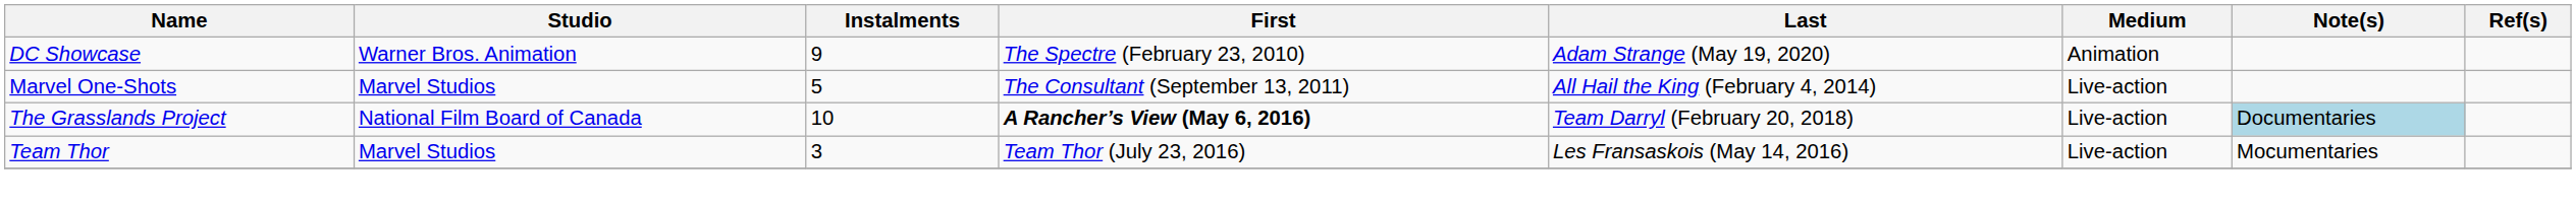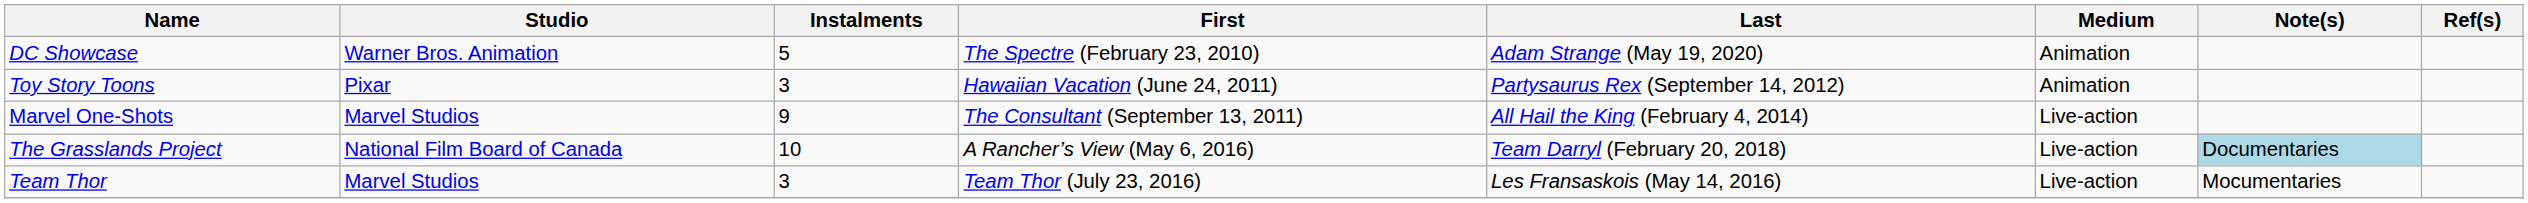 <table class="wikitable" style="width:100%;" style="font-size: 100%;">
 <tr style="text-align:center;">
 <th>Name</th>
 <th>Studio</th>
 <th>Instalments</th>
 <th>First</th>
 <th>Last</th>
 <th>Medium</th>
 <th>Note(s)</th>
 <th>Ref(s)</th>
 </tr>
 <tr>
 <td><em><a href='#'>DC Showcase</a></em></td>
 <td><a href='#'>Warner Bros. Animation</a></td>
-<td>9</td>
+<td>5</td>
 <td><em><a href='#'>The Spectre</a></em> (February 23, 2010)</td>
 <td><em><a href='#'>Adam Strange</a></em> (May 19, 2020)</td>
 <td>Animation</td>
 <td></td>
 <td></td>
 </tr>
 <tr>
+<td><em><a href='#'>Toy Story Toons</a></em></td>
+<td><a href='#'>Pixar</a></td>
+<td>3</td>
+<td><em><a href='#'>Hawaiian Vacation</a></em> (June 24, 2011)</td>
+<td><em><a href='#'>Partysaurus Rex</a></em> (September 14, 2012)</td>
+<td>Animation</td>
+<td></td>
+<td></td>
+</tr>
+<tr>
 <td><a href='#'>Marvel One-Shots</a></td>
 <td><a href='#'>Marvel Studios</a></td>
-<td>5</td>
+<td>9</td>
 <td><em><a href='#'>The Consultant</a></em> (September 13, 2011)</td>
 <td><em><a href='#'>All Hail the King</a></em> (February 4, 2014)</td>
 <td>Live-action</td>
 <td></td>
 <td></td>
 </tr>
 <tr>
 <td><em><a href='#'>The Grasslands Project</a></em></td>
 <td><a href='#'>National Film Board of Canada</a></td>
 <td>10</td>
-<td><strong><em>A Rancher’s View</em> (May 6, 2016)</strong></td>
+<td><em>A Rancher’s View</em> (May 6, 2016)</td>
 <td><em><a href='#'>Team Darryl</a></em> (February 20, 2018)</td>
 <td>Live-action</td>
 <td style="background: lightblue;">Documentaries</td>
 <td></td>
 </tr>
 <tr>
 <td><em><a href='#'>Team Thor</a></em></td>
 <td><a href='#'>Marvel Studios</a></td>
 <td>3</td>
 <td><em><a href='#'>Team Thor</a></em> (July 23, 2016)</td>
 <td><em>Les Fransaskois</em> (May 14, 2016)</td>
 <td>Live-action</td>
 <td>Mocumentaries</td>
 <td></td>
 </tr>
 <tr>
 </tr>
 </table>
